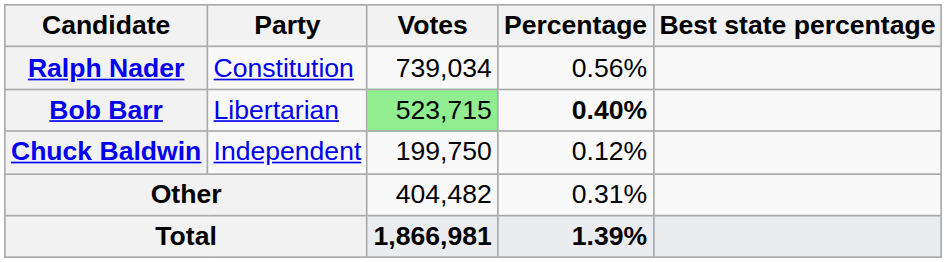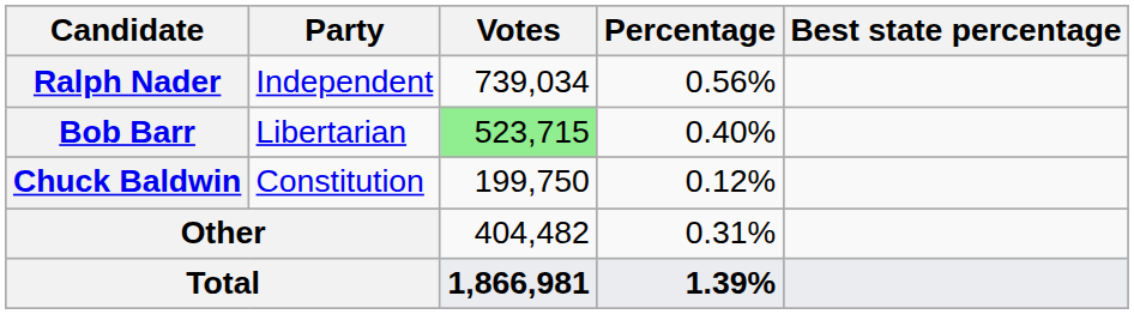 <table class="wikitable sortable"  style="text-align:right;">
 <tr>
 <th scope="col">Candidate</th>
 <th scope="col">Party</th>
 <th scope="col">Votes</th>
 <th scope="col">Percentage</th>
 <th scope="col">Best state percentage</th>
 </tr>
 <tr>
 <th scope="row"><a href='#'>Ralph Nader</a></th>
-<td style="text-align:left;"><a href='#'>Constitution</a></td>
+<td style="text-align:left;"><a href='#'>Independent</a></td>
 <td>739,034</td>
 <td>0.56%</td>
 <td></td>
 </tr>
 <tr>
 <th scope="row"><a href='#'>Bob Barr</a></th>
 <td style="text-align:left;"><a href='#'>Libertarian</a></td>
 <td style="background: lightgreen;">523,715</td>
-<td><strong>0.40%</strong></td>
+<td>0.40%</td>
 <td></td>
 </tr>
 <tr>
 <th scope="row"><a href='#'>Chuck Baldwin</a></th>
-<td style="text-align:left;"><a href='#'>Independent</a></td>
+<td style="text-align:left;"><a href='#'>Constitution</a></td>
 <td>199,750</td>
 <td>0.12%</td>
 <td></td>
 </tr>
 <tr>
 <th scope="row" colspan="2">Other</th>
 <td>404,482</td>
 <td>0.31%</td>
 <td></td>
 </tr>
 <tr style="font-weight:bold; background-color:#eaecf0;">
 <th scope="row" colspan="2">Total</th>
 <td>1,866,981</td>
 <td>1.39%</td>
 <td></td>
 </tr>
 </table>
